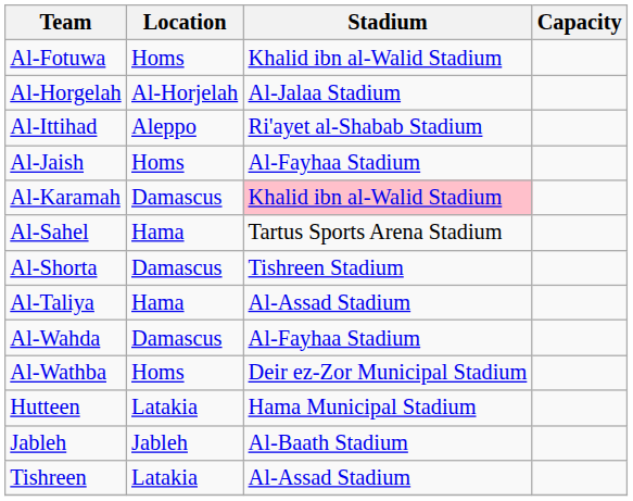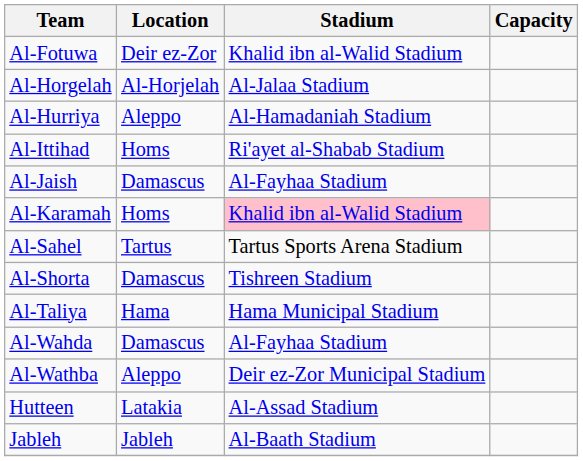 <table class="wikitable sortable" style="text-align: left;">
 <tr>
 <th>Team</th>
 <th>Location</th>
 <th>Stadium</th>
 <th>Capacity</th>
 </tr>
 <tr>
 <td><a href='#'>Al-Fotuwa</a></td>
-<td><a href='#'>Homs</a></td>
+<td><a href='#'>Deir ez-Zor</a></td>
 <td><a href='#'>Khalid ibn al-Walid Stadium</a></td>
 <td align="center"></td>
 </tr>
 <tr>
 <td><a href='#'>Al-Horgelah</a></td>
 <td><a href='#'>Al-Horjelah</a></td>
 <td><a href='#'>Al-Jalaa Stadium</a></td>
 <td align="center"></td>
 </tr>
 <tr>
+<td><a href='#'>Al-Hurriya</a></td>
+<td><a href='#'>Aleppo</a></td>
+<td><a href='#'>Al-Hamadaniah Stadium</a></td>
+<td align="center"></td>
+</tr>
+<tr>
 <td><a href='#'>Al-Ittihad</a></td>
-<td><a href='#'>Aleppo</a></td>
+<td><a href='#'>Homs</a></td>
 <td><a href='#'>Ri'ayet al-Shabab Stadium</a></td>
 <td align="center"></td>
 </tr>
 <tr>
 <td><a href='#'>Al-Jaish</a></td>
-<td><a href='#'>Homs</a></td>
+<td><a href='#'>Damascus</a></td>
 <td><a href='#'>Al-Fayhaa Stadium</a></td>
 <td align="center"></td>
 </tr>
 <tr>
 <td><a href='#'>Al-Karamah</a></td>
-<td><a href='#'>Damascus</a></td>
+<td><a href='#'>Homs</a></td>
 <td style="background: pink;"><a href='#'>Khalid ibn al-Walid Stadium</a></td>
 <td align="center"></td>
 </tr>
 <tr>
 <td><a href='#'>Al-Sahel</a></td>
-<td><a href='#'>Hama</a></td>
+<td><a href='#'>Tartus</a></td>
 <td>Tartus Sports Arena Stadium</td>
 <td align="center"></td>
 </tr>
 <tr>
 <td><a href='#'>Al-Shorta</a></td>
 <td><a href='#'>Damascus</a></td>
 <td><a href='#'>Tishreen Stadium</a></td>
 <td align="center"></td>
 </tr>
 <tr>
 <td><a href='#'>Al-Taliya</a></td>
 <td><a href='#'>Hama</a></td>
-<td><a href='#'>Al-Assad Stadium</a></td>
+<td><a href='#'>Hama Municipal Stadium</a></td>
 <td align="center"></td>
 </tr>
 <tr>
 <td><a href='#'>Al-Wahda</a></td>
 <td><a href='#'>Damascus</a></td>
 <td><a href='#'>Al-Fayhaa Stadium</a></td>
 <td align="center"></td>
 </tr>
 <tr>
 <td><a href='#'>Al-Wathba</a></td>
-<td><a href='#'>Homs</a></td>
+<td><a href='#'>Aleppo</a></td>
 <td><a href='#'>Deir ez-Zor Municipal Stadium</a></td>
 <td align="center"></td>
 </tr>
 <tr>
 <td><a href='#'>Hutteen</a></td>
 <td><a href='#'>Latakia</a></td>
-<td><a href='#'>Hama Municipal Stadium</a></td>
+<td><a href='#'>Al-Assad Stadium</a></td>
 <td align="center"></td>
 </tr>
 <tr>
 <td><a href='#'>Jableh</a></td>
 <td><a href='#'>Jableh</a></td>
 <td><a href='#'>Al-Baath Stadium</a></td>
 <td align="center"></td>
 </tr>
 <tr>
-<td><a href='#'>Tishreen</a></td>
-<td><a href='#'>Latakia</a></td>
-<td><a href='#'>Al-Assad Stadium</a></td>
-<td align="center"></td>
-</tr>
-<tr>
 </tr>
 </table>
